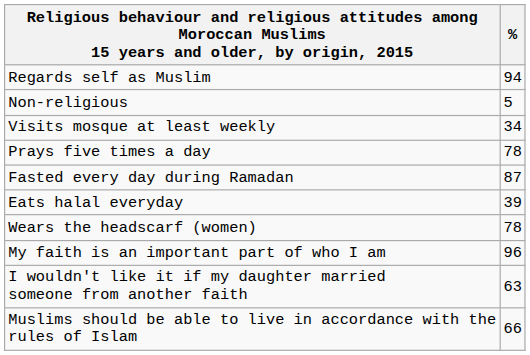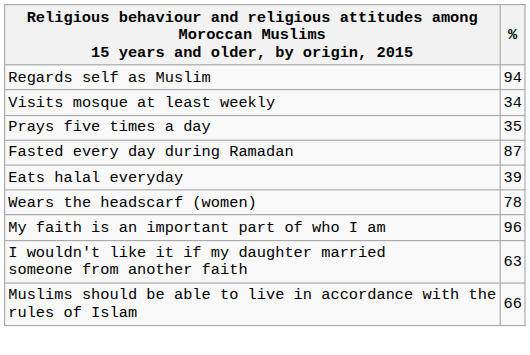 <table class="wikitable">
 <tr>
 <th>Religious behaviour and religious attitudes among<br>Moroccan Muslims<br>15 years and older, by origin, 2015</th>
 <th>%</th>
 </tr>
 <tr>
 <td>Regards self as Muslim</td>
 <td>94</td>
 </tr>
 <tr>
-<td>Non-religious</td>
-<td>5</td>
-</tr>
-<tr>
 <td>Visits mosque at least weekly</td>
 <td>34</td>
 </tr>
 <tr>
 <td>Prays five times a day</td>
-<td>78</td>
+<td>35</td>
 </tr>
 <tr>
 <td>Fasted every day during Ramadan</td>
 <td>87</td>
 </tr>
 <tr>
 <td>Eats halal everyday</td>
 <td>39</td>
 </tr>
 <tr>
 <td>Wears the headscarf (women)</td>
 <td>78</td>
 </tr>
 <tr>
 <td>My faith is an important part of who I am</td>
 <td>96</td>
 </tr>
 <tr>
 <td>I wouldn't like it if my daughter married<br>someone from another faith</td>
 <td>63</td>
 </tr>
 <tr>
 <td>Muslims should be able to live in accordance with the<br>rules of Islam</td>
 <td>66</td>
 </tr>
 </table>
